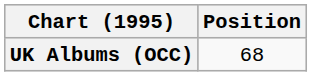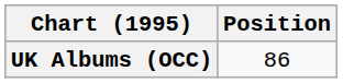 <table class="wikitable plainrowheaders" style="text-align:center">
 <tr>
 <th scope="col">Chart (1995)</th>
 <th scope="col">Position</th>
 </tr>
 <tr>
 <th scope="row">UK Albums (OCC)</th>
-<td>68</td>
+<td>86</td>
 </tr>
 </table>
